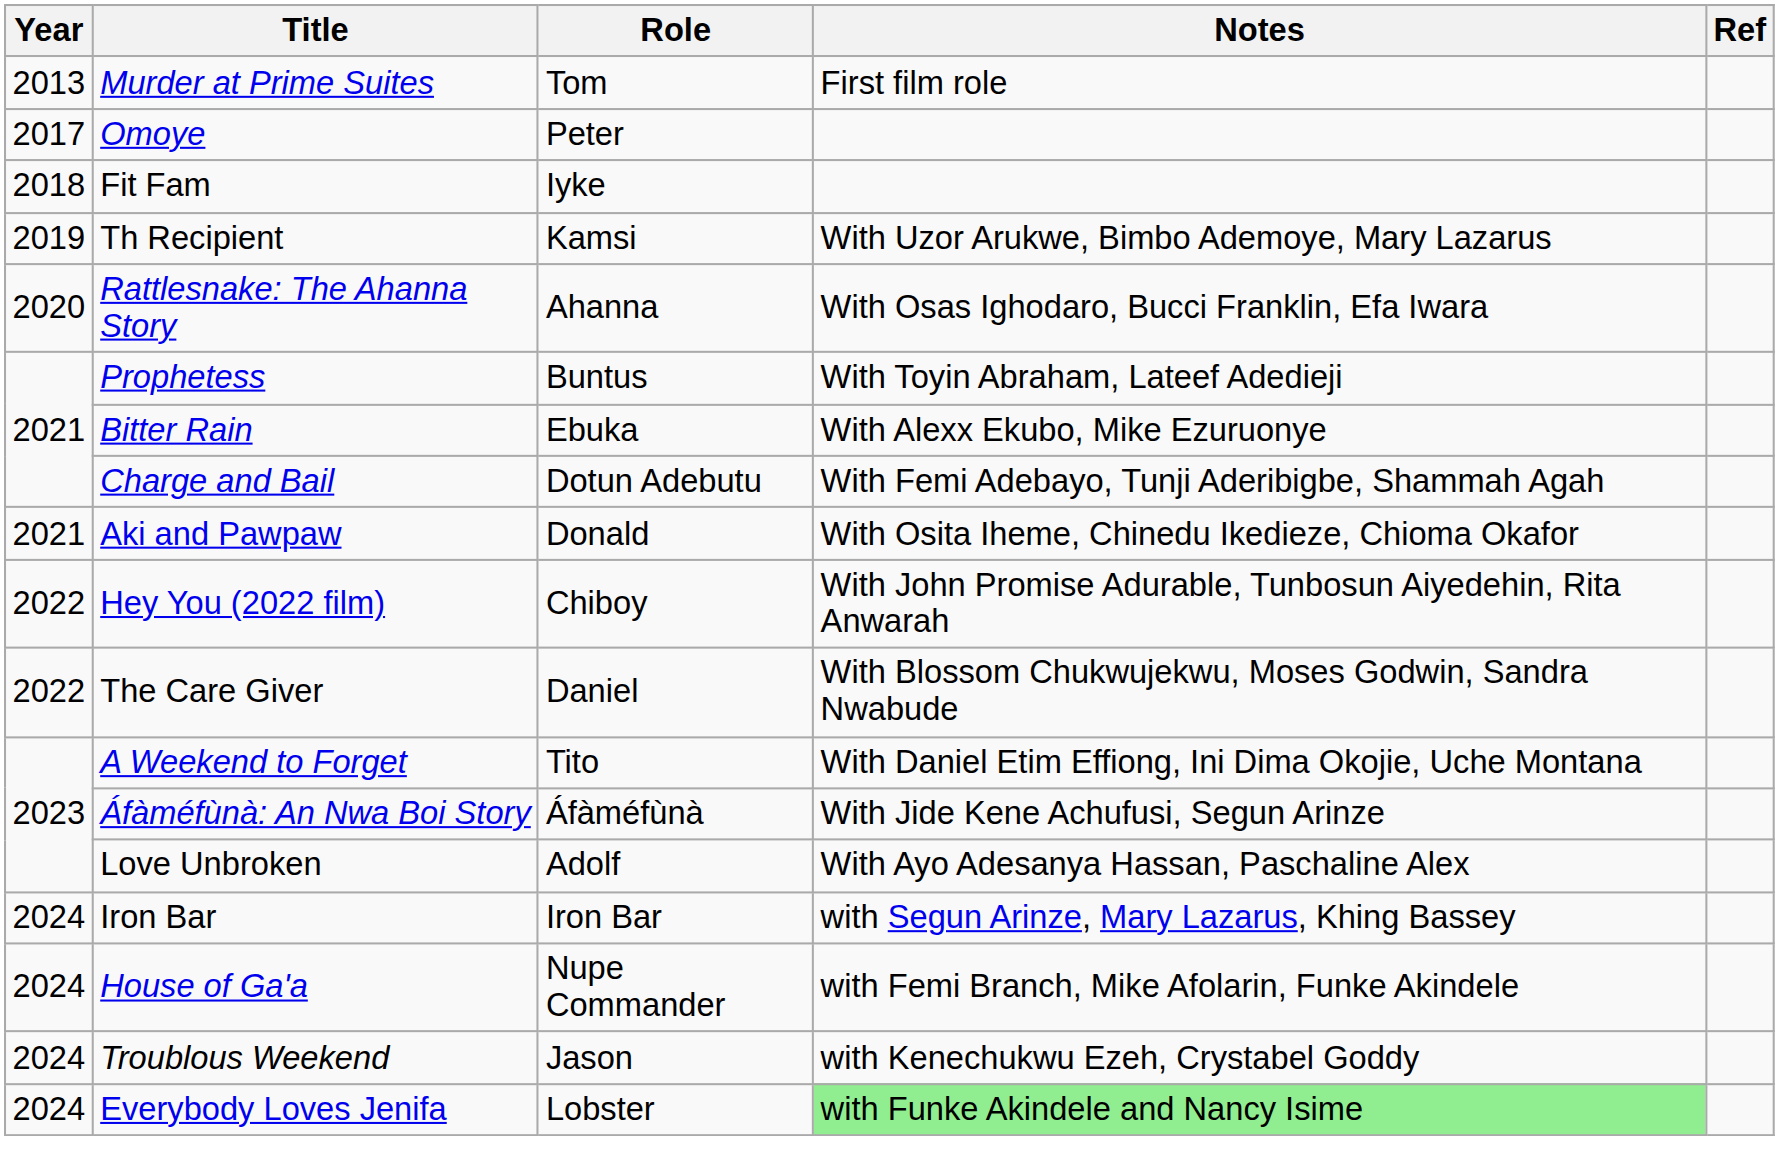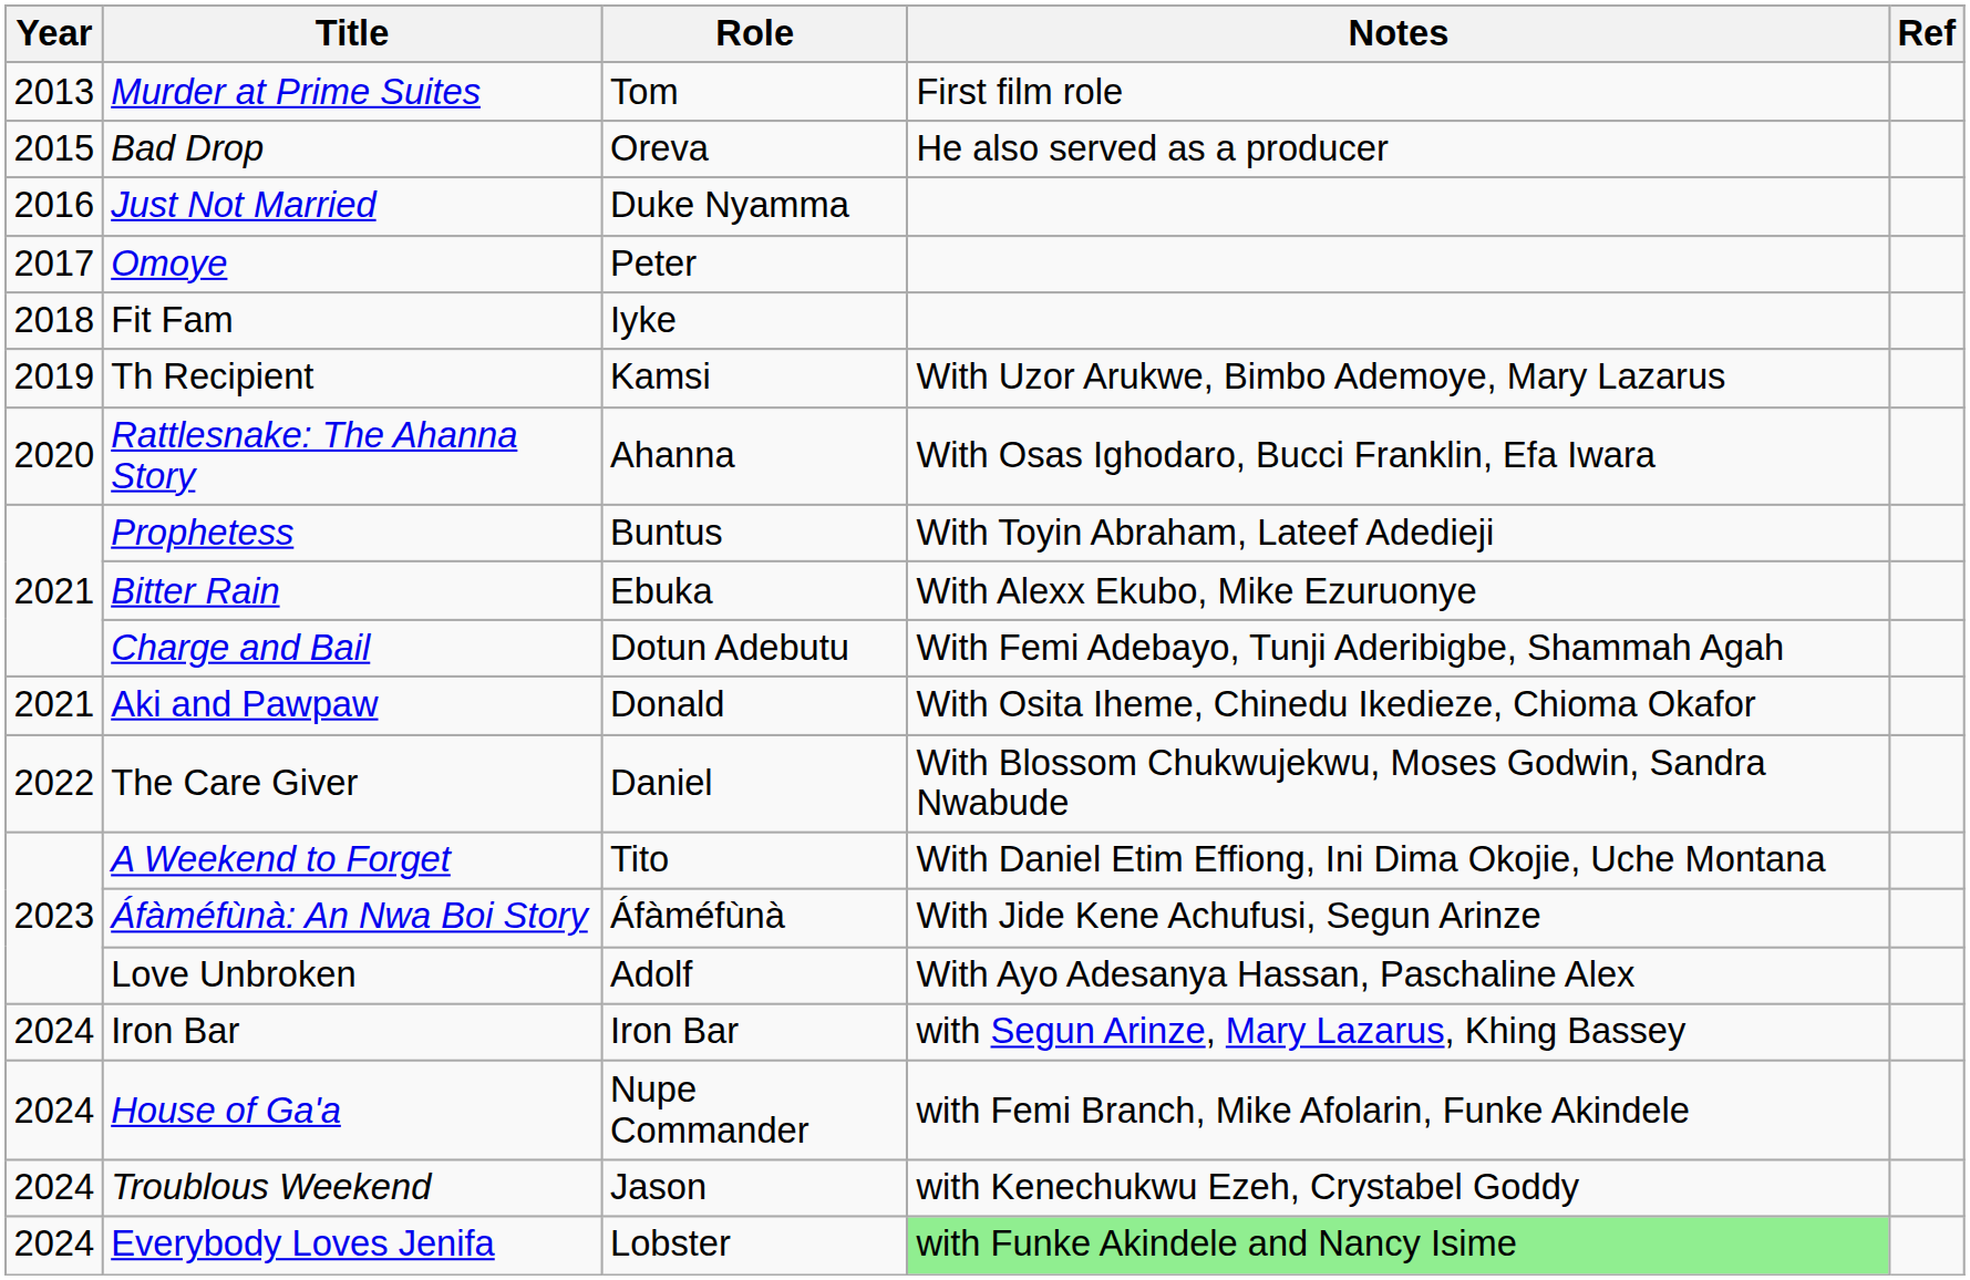 <table class="wikitable">
 <tr>
 <th>Year</th>
 <th>Title</th>
 <th>Role</th>
 <th>Notes</th>
 <th>Ref</th>
 </tr>
 <tr>
 <td>2013</td>
 <td><em><a href='#'>Murder at Prime Suites</a></em></td>
 <td>Tom</td>
 <td>First film role</td>
+<td></td>
+</tr>
+<tr>
+<td>2015</td>
+<td><em>Bad Drop</em></td>
+<td>Oreva</td>
+<td>He also served as a producer</td>
+<td></td>
+</tr>
+<tr>
+<td>2016</td>
+<td><em><a href='#'>Just Not Married</a></em></td>
+<td>Duke Nyamma</td>
+<td></td>
 <td></td>
 </tr>
 <tr>
 <td>2017</td>
 <td><em><a href='#'>Omoye</a></em></td>
 <td>Peter</td>
 <td></td>
 <td></td>
 </tr>
 <tr>
 <td>2018</td>
 <td>Fit Fam</td>
 <td>Iyke</td>
 <td></td>
 <td></td>
 </tr>
 <tr>
 <td>2019</td>
 <td>Th Recipient</td>
 <td>Kamsi</td>
 <td>With Uzor Arukwe, Bimbo Ademoye, Mary Lazarus</td>
 <td></td>
 </tr>
 <tr>
 <td>2020</td>
 <td><em><a href='#'>Rattlesnake: The Ahanna Story</a></em></td>
 <td>Ahanna</td>
 <td>With Osas Ighodaro, Bucci Franklin, Efa Iwara</td>
 <td></td>
 </tr>
 <tr>
 <td rowspan="3">2021</td>
 <td><a href='#'><em>Prophetess</em></a></td>
 <td>Buntus</td>
 <td>With Toyin Abraham, Lateef Adedieji</td>
 <td></td>
 </tr>
 <tr>
 <td><em><a href='#'>Bitter Rain</a></em></td>
 <td>Ebuka</td>
 <td>With Alexx Ekubo, Mike Ezuruonye</td>
 <td></td>
 </tr>
 <tr>
 <td><em><a href='#'>Charge and Bail</a></em></td>
 <td>Dotun Adebutu</td>
 <td>With Femi Adebayo, Tunji Aderibigbe, Shammah Agah</td>
 <td></td>
 </tr>
 <tr>
 <td>2021</td>
 <td><a href='#'>Aki and Pawpaw</a></td>
 <td>Donald</td>
 <td>With Osita Iheme, Chinedu Ikedieze, Chioma Okafor</td>
 <td></td>
 </tr>
 <tr>
 <td>2022</td>
-<td><a href='#'>Hey You (2022 film)</a></td>
-<td>Chiboy</td>
-<td>With John Promise Adurable, Tunbosun Aiyedehin, Rita Anwarah</td>
-<td></td>
-</tr>
-<tr>
-<td>2022</td>
 <td>The Care Giver</td>
 <td>Daniel</td>
 <td>With Blossom Chukwujekwu, Moses Godwin, Sandra Nwabude</td>
 <td></td>
 </tr>
 <tr>
 <td rowspan=3>2023</td>
 <td><a href='#'><em>A Weekend to Forget</em></a></td>
 <td>Tito</td>
 <td>With Daniel Etim Effiong, Ini Dima Okojie, Uche Montana</td>
 <td></td>
 </tr>
 <tr>
 <td><em><a href='#'>Áfàméfùnà: An Nwa Boi Story</a></em></td>
 <td>Áfàméfùnà</td>
 <td>With Jide Kene Achufusi, Segun Arinze</td>
 <td></td>
 </tr>
 <tr>
 <td>Love Unbroken</td>
 <td>Adolf</td>
 <td>With Ayo Adesanya Hassan, Paschaline Alex</td>
 <td></td>
 </tr>
 <tr>
 <td>2024</td>
 <td>Iron Bar</td>
 <td>Iron Bar</td>
 <td>with <a href='#'>Segun Arinze</a>, <a href='#'>Mary Lazarus</a>, Khing Bassey</td>
 <td></td>
 </tr>
 <tr>
 <td>2024</td>
 <td><em><a href='#'>House of Ga'a</a></em></td>
 <td>Nupe Commander</td>
 <td>with Femi Branch, Mike Afolarin, Funke Akindele</td>
 <td></td>
 </tr>
 <tr>
 <td>2024</td>
 <td><em>Troublous Weekend</em></td>
 <td>Jason</td>
 <td>with Kenechukwu Ezeh, Crystabel Goddy</td>
 <td></td>
 </tr>
 <tr>
 <td>2024</td>
 <td><a href='#'>Everybody Loves Jenifa</a></td>
 <td>Lobster</td>
 <td style="background: lightgreen;">with Funke Akindele and Nancy Isime</td>
 <td></td>
 </tr>
 </table>
